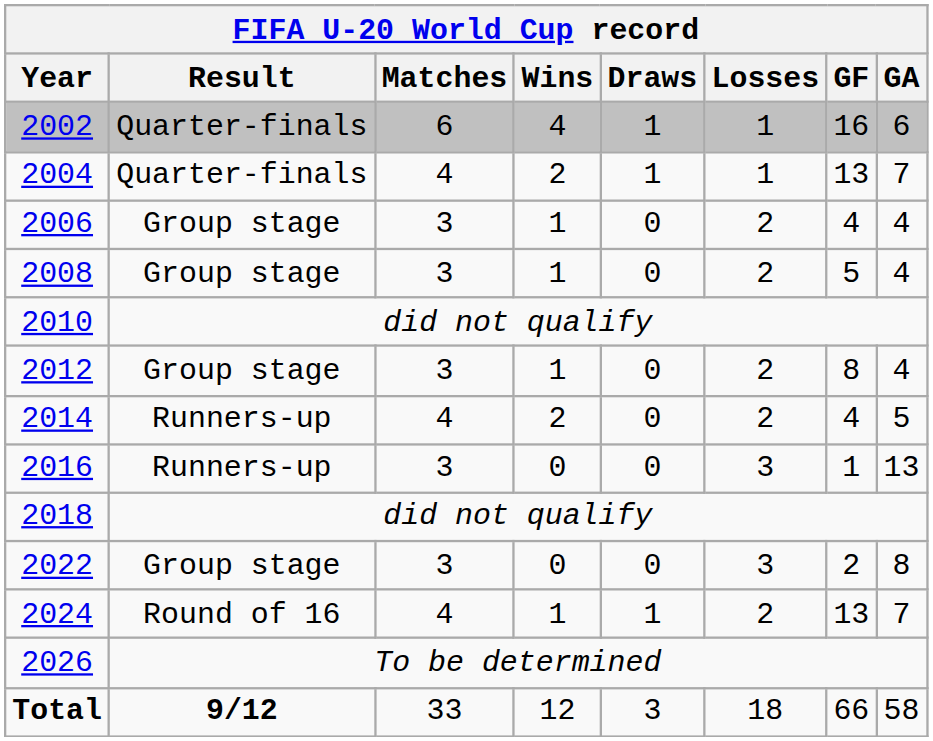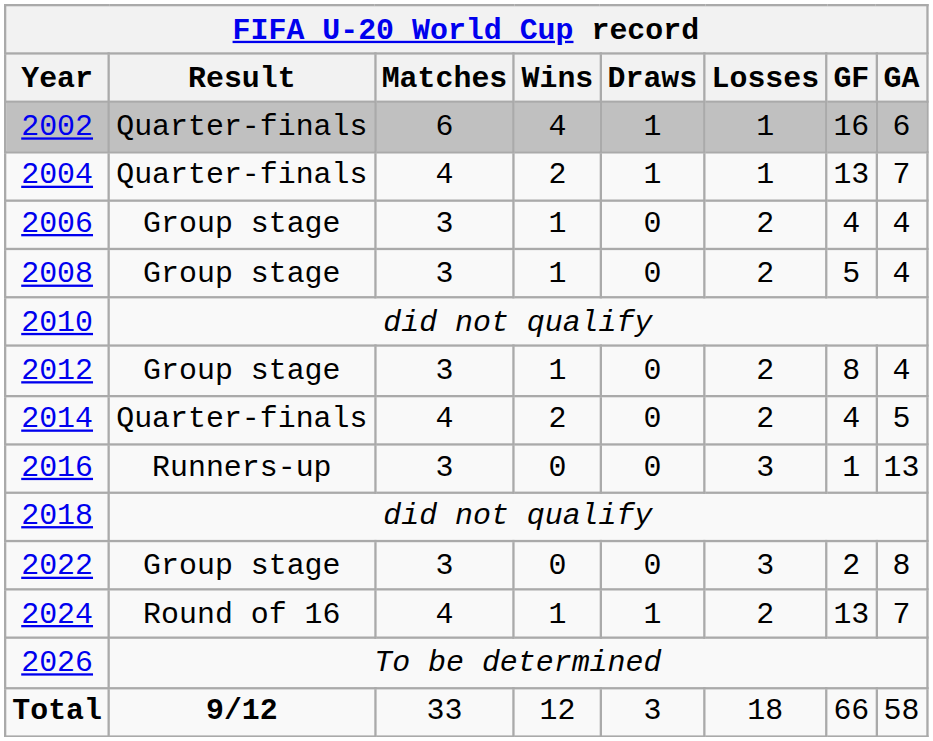 <table class="wikitable" style="text-align: center;">
 <tr>
 <th colspan=8><a href='#'>FIFA U-20 World Cup</a> record</th>
 </tr>
 <tr>
 <th>Year</th>
 <th>Result</th>
 <th>Matches</th>
 <th>Wins</th>
 <th>Draws</th>
 <th>Losses</th>
 <th>GF</th>
 <th>GA</th>
 </tr>
 <tr bgcolor=silver>
 <td> <a href='#'>2002</a></td>
 <td>Quarter-finals</td>
 <td>6</td>
 <td>4</td>
 <td>1</td>
 <td>1</td>
 <td>16</td>
 <td>6</td>
 </tr>
 <tr>
 <td> <a href='#'>2004</a></td>
 <td>Quarter-finals</td>
 <td>4</td>
 <td>2</td>
 <td>1</td>
 <td>1</td>
 <td>13</td>
 <td>7</td>
 </tr>
 <tr>
 <td> <a href='#'>2006</a></td>
 <td>Group stage</td>
 <td>3</td>
 <td>1</td>
 <td>0</td>
 <td>2</td>
 <td>4</td>
 <td>4</td>
 </tr>
 <tr>
 <td> <a href='#'>2008</a></td>
 <td>Group stage</td>
 <td>3</td>
 <td>1</td>
 <td>0</td>
 <td>2</td>
 <td>5</td>
 <td>4</td>
 </tr>
 <tr>
 <td> <a href='#'>2010</a></td>
 <td colspan="8"><em>did not qualify</em></td>
 </tr>
 <tr>
 <td> <a href='#'>2012</a></td>
 <td>Group stage</td>
 <td>3</td>
 <td>1</td>
 <td>0</td>
 <td>2</td>
 <td>8</td>
 <td>4</td>
 </tr>
 <tr>
 <td> <a href='#'>2014</a></td>
-<td>Runners-up</td>
+<td>Quarter-finals</td>
 <td>4</td>
 <td>2</td>
 <td>0</td>
 <td>2</td>
 <td>4</td>
 <td>5</td>
 </tr>
 <tr>
 <td> <a href='#'>2016</a></td>
 <td>Runners-up</td>
 <td>3</td>
 <td>0</td>
 <td>0</td>
 <td>3</td>
 <td>1</td>
 <td>13</td>
 </tr>
 <tr>
 <td> <a href='#'>2018</a></td>
 <td colspan="8"><em>did not qualify</em></td>
 </tr>
 <tr>
 <td> <a href='#'>2022</a></td>
 <td>Group stage</td>
 <td>3</td>
 <td>0</td>
 <td>0</td>
 <td>3</td>
 <td>2</td>
 <td>8</td>
 </tr>
 <tr>
 <td> <a href='#'>2024</a></td>
 <td>Round of 16</td>
 <td>4</td>
 <td>1</td>
 <td>1</td>
 <td>2</td>
 <td>13</td>
 <td>7</td>
 </tr>
 <tr>
 <td> <a href='#'>2026</a></td>
 <td colspan="8"><em>To be determined</em></td>
 </tr>
 <tr>
 <td><strong>Total</strong></td>
 <td><strong>9/12</strong></td>
 <td>33</td>
 <td>12</td>
 <td>3</td>
 <td>18</td>
 <td>66</td>
 <td>58</td>
 </tr>
 </table>
